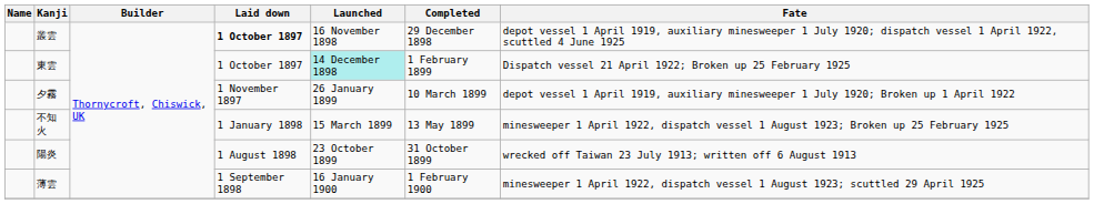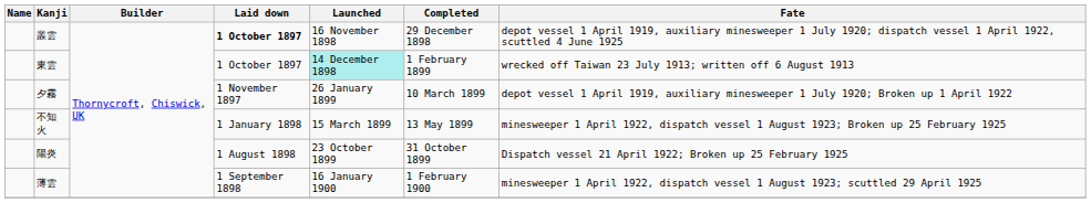 <table class="wikitable" style="font-size:90%;">
 <tr>
 <th>Name</th>
 <th>Kanji</th>
 <th>Builder</th>
 <th>Laid down</th>
 <th>Launched</th>
 <th>Completed</th>
 <th>Fate</th>
 </tr>
 <tr>
 <td></td>
 <td>叢雲</td>
 <td rowspan=6><a href='#'>Thornycroft</a>, <a href='#'>Chiswick</a>, <a href='#'>UK</a></td>
 <td><strong>1 October 1897</strong></td>
 <td>16 November 1898</td>
 <td>29 December 1898</td>
 <td>depot vessel 1 April 1919, auxiliary minesweeper 1 July 1920; dispatch vessel 1 April 1922, scuttled 4 June 1925</td>
 </tr>
 <tr>
 <td></td>
 <td>東雲</td>
 <td>1 October 1897</td>
 <td style="background: paleturquoise;">14 December 1898</td>
 <td>1 February 1899</td>
-<td>Dispatch vessel 21 April 1922; Broken up 25 February 1925</td>
+<td>wrecked off Taiwan 23 July 1913; written off 6 August 1913</td>
 </tr>
 <tr>
 <td></td>
 <td>夕霧</td>
 <td>1 November 1897</td>
 <td>26 January 1899</td>
 <td>10 March 1899</td>
 <td>depot vessel 1 April 1919, auxiliary minesweeper 1 July 1920; Broken up 1 April 1922</td>
 </tr>
 <tr>
 <td></td>
 <td>不知火</td>
 <td>1 January 1898</td>
 <td>15 March 1899</td>
 <td>13 May 1899</td>
 <td>minesweeper 1 April 1922, dispatch vessel 1 August 1923; Broken up 25 February 1925</td>
 </tr>
 <tr>
 <td></td>
 <td>陽炎</td>
 <td>1 August 1898</td>
 <td>23 October 1899</td>
 <td>31 October 1899</td>
-<td>wrecked off Taiwan 23 July 1913; written off 6 August 1913</td>
+<td>Dispatch vessel 21 April 1922; Broken up 25 February 1925</td>
 </tr>
 <tr>
 <td></td>
 <td>薄雲</td>
 <td>1 September 1898</td>
 <td>16 January 1900</td>
 <td>1 February 1900</td>
 <td>minesweeper 1 April 1922, dispatch vessel 1 August 1923; scuttled 29 April 1925</td>
 </tr>
 <tr>
 </tr>
 </table>
